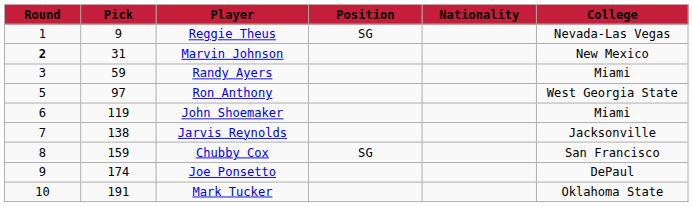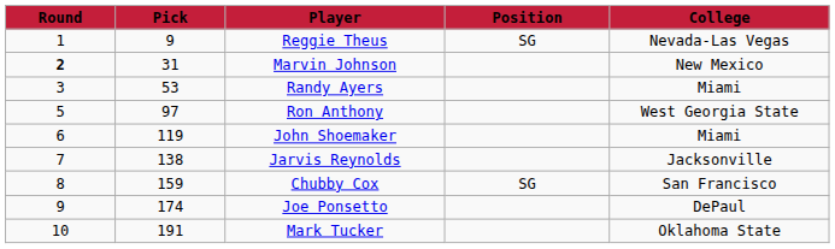 <table class="wikitable sortable sortable">
 <tr>
 <th style="background:#C41E3A;" width="10%">Round</th>
 <th style="background:#C41E3A;" width="10%">Pick</th>
 <th style="background:#C41E3A;" width="20%">Player</th>
 <th style="background:#C41E3A;" width="15%">Position</th>
-<th style="background:#C41E3A;" width="15%">Nationality</th>
 <th style="background:#C41E3A;" width="20%">College</th>
 </tr>
 <tr style="text-align: center">
 <td>1</td>
 <td>9</td>
 <td><a href='#'>Reggie Theus</a></td>
 <td>SG</td>
-<td></td>
 <td>Nevada-Las Vegas</td>
 </tr>
 <tr style="text-align: center">
 <td><strong>2</strong></td>
 <td>31</td>
 <td><a href='#'>Marvin Johnson</a></td>
 <td></td>
-<td></td>
 <td>New Mexico</td>
 </tr>
 <tr style="text-align: center">
 <td>3</td>
-<td>59</td>
+<td>53</td>
 <td><a href='#'>Randy Ayers</a></td>
-<td></td>
 <td></td>
 <td>Miami</td>
 </tr>
 <tr style="text-align: center">
 <td>5</td>
 <td>97</td>
 <td><a href='#'>Ron Anthony</a></td>
 <td></td>
-<td></td>
 <td>West Georgia State</td>
 </tr>
 <tr style="text-align: center">
 <td>6</td>
 <td>119</td>
 <td><a href='#'>John Shoemaker</a></td>
-<td></td>
 <td></td>
 <td>Miami</td>
 </tr>
 <tr style="text-align: center">
 <td>7</td>
 <td>138</td>
 <td><a href='#'>Jarvis Reynolds</a></td>
 <td></td>
-<td></td>
 <td>Jacksonville</td>
 </tr>
 <tr style="text-align: center">
 <td>8</td>
 <td>159</td>
 <td><a href='#'>Chubby Cox</a></td>
 <td>SG</td>
-<td></td>
 <td>San Francisco</td>
 </tr>
 <tr style="text-align: center">
 <td>9</td>
 <td>174</td>
 <td><a href='#'>Joe Ponsetto</a></td>
-<td></td>
 <td></td>
 <td>DePaul</td>
 </tr>
 <tr style="text-align: center">
 <td>10</td>
 <td>191</td>
 <td><a href='#'>Mark Tucker</a></td>
 <td></td>
-<td></td>
 <td>Oklahoma State</td>
 </tr>
 </table>
